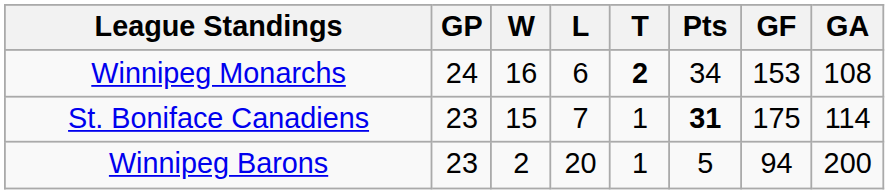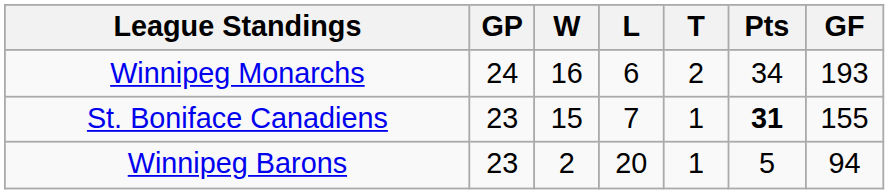 <table class="wikitable" style="text-align:center">
 <tr>
 <th width="45%">League Standings</th>
 <th width="6.25%">GP</th>
 <th width="6.25%">W</th>
 <th width="6.25%">L</th>
 <th width="6.25%">T</th>
 <th width="7.5%">Pts</th>
 <th width="7.5%">GF</th>
-<th width="7.5%">GA</th>
 </tr>
 <tr>
 <td><a href='#'>Winnipeg Monarchs</a></td>
 <td>24</td>
 <td>16</td>
 <td>6</td>
-<td><strong>2</strong></td>
+<td>2</td>
 <td>34</td>
-<td>153</td>
-<td>108</td>
+<td>193</td>
 </tr>
 <tr>
 <td><a href='#'>St. Boniface Canadiens</a></td>
 <td>23</td>
 <td>15</td>
 <td>7</td>
 <td>1</td>
 <td><strong>31</strong></td>
-<td>175</td>
-<td>114</td>
+<td>155</td>
 </tr>
 <tr>
 <td><a href='#'>Winnipeg Barons</a></td>
 <td>23</td>
 <td>2</td>
 <td>20</td>
 <td>1</td>
 <td>5</td>
 <td>94</td>
-<td>200</td>
 </tr>
 </table>
